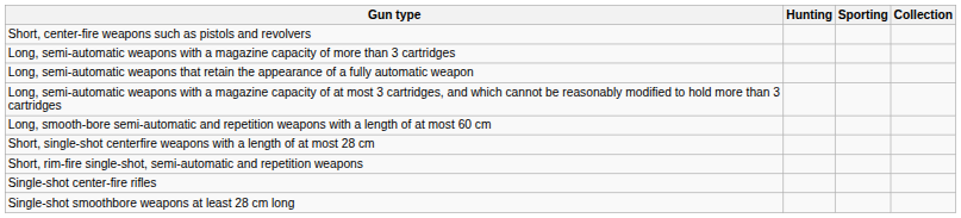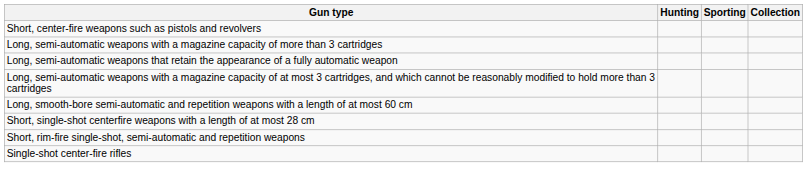 <table class="wikitable">
 <tr>
 <th>Gun type</th>
 <th>Hunting</th>
 <th>Sporting</th>
 <th>Collection</th>
 </tr>
 <tr>
 <td>Short, center-fire weapons such as pistols and revolvers</td>
 <td></td>
 <td></td>
 <td></td>
 </tr>
 <tr>
 <td>Long, semi-automatic weapons with a magazine capacity of more than 3 cartridges</td>
 <td></td>
 <td></td>
 <td></td>
 </tr>
 <tr>
 <td>Long, semi-automatic weapons that retain the appearance of a fully automatic weapon</td>
 <td></td>
 <td></td>
 <td></td>
 </tr>
 <tr>
 <td>Long, semi-automatic weapons with a magazine capacity of at most 3 cartridges, and which cannot be reasonably modified to hold more than 3 cartridges</td>
 <td></td>
 <td></td>
 <td></td>
 </tr>
 <tr>
 <td>Long, smooth-bore semi-automatic and repetition weapons with a length of at most 60 cm</td>
 <td></td>
 <td></td>
 <td></td>
 </tr>
 <tr>
 <td>Short, single-shot centerfire weapons with a length of at most 28 cm</td>
 <td></td>
 <td></td>
 <td></td>
 </tr>
 <tr>
 <td>Short, rim-fire single-shot, semi-automatic and repetition weapons</td>
 <td></td>
 <td></td>
 <td></td>
 </tr>
 <tr>
 <td>Single-shot center-fire rifles</td>
 <td></td>
 <td></td>
 <td></td>
 </tr>
-<tr>
-<td>Single-shot smoothbore weapons at least 28 cm long</td>
-<td></td>
-<td></td>
-<td></td>
-</tr>
 </table>
